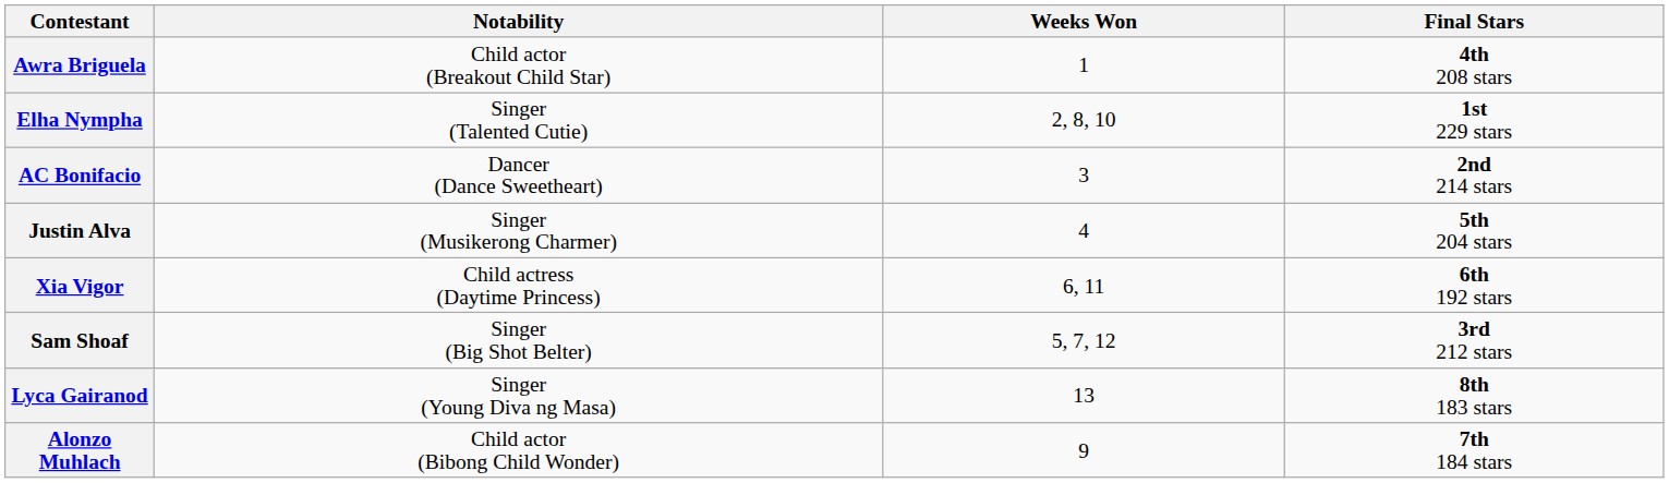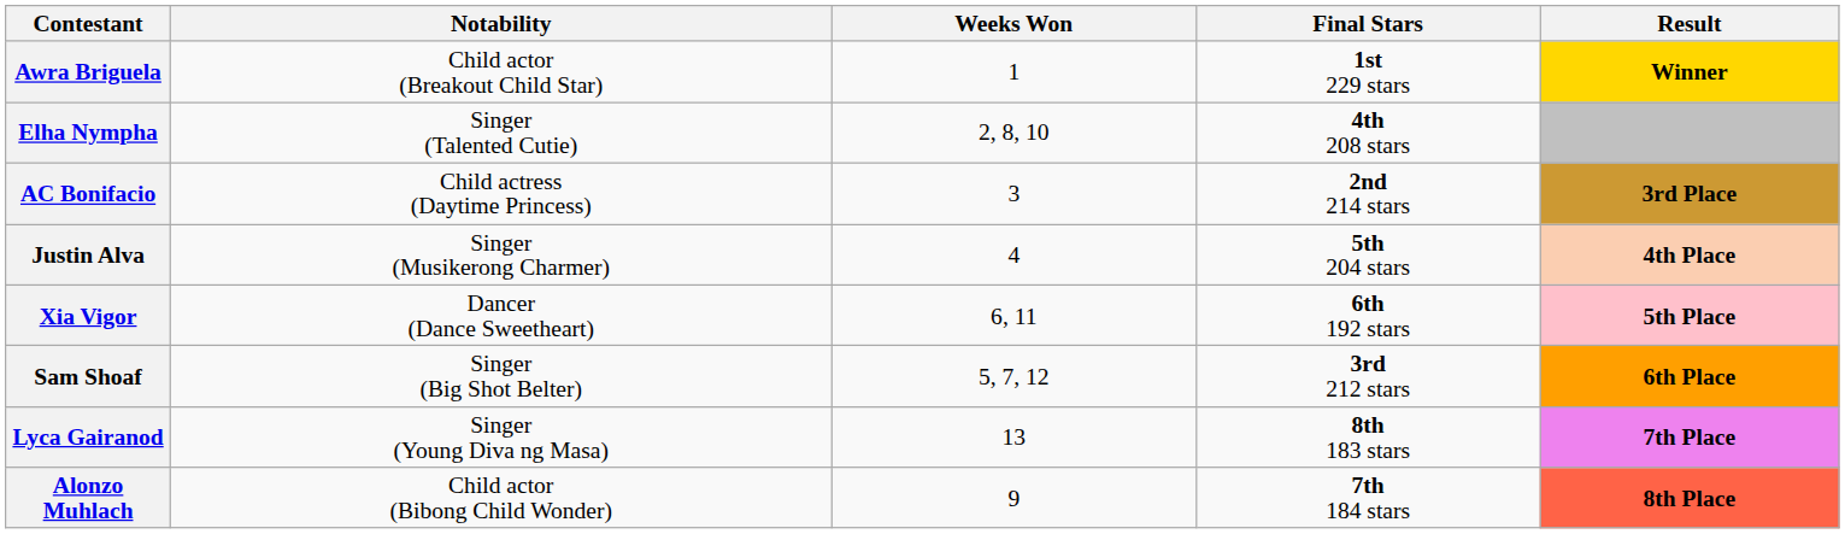 <table class="wikitable" style="text-align:center; line-height:17px; width:auto;">
 <tr>
 <th scope="col" style="width:09%;">Contestant</th>
 <th>Notability</th>
 <th>Weeks Won</th>
 <th>Final Stars</th>
+<th>Result</th>
 </tr>
 <tr>
 <th><a href='#'>Awra Briguela</a></th>
 <td>Child actor<br>(Breakout Child Star)</td>
 <td>1</td>
-<td><strong>4th</strong><br>208 stars</td>
+<td><strong>1st</strong><br>229 stars</td>
+<td style="background:gold"><strong>Winner</strong></td>
 </tr>
 <tr>
 <th><a href='#'>Elha Nympha</a></th>
 <td>Singer<br>(Talented Cutie)</td>
 <td>2, 8, 10</td>
-<td><strong>1st</strong><br>229 stars</td>
+<td><strong>4th</strong><br>208 stars</td>
+<td style="background:silver"><strong></strong></td>
 </tr>
 <tr>
 <th><a href='#'>AC Bonifacio</a></th>
-<td>Dancer<br>(Dance Sweetheart)</td>
+<td>Child actress<br>(Daytime Princess)</td>
 <td>3</td>
 <td><strong>2nd</strong><br>214 stars</td>
+<td style="background:#c93"><strong>3rd Place</strong></td>
 </tr>
 <tr>
 <th>Justin Alva</th>
 <td>Singer<br>(Musikerong Charmer)</td>
 <td>4</td>
 <td><strong>5th</strong><br>204 stars</td>
+<td style="background:#FBCEB1"><strong>4th Place</strong></td>
 </tr>
 <tr>
 <th><a href='#'>Xia Vigor</a></th>
-<td>Child actress<br>(Daytime Princess)</td>
+<td>Dancer<br>(Dance Sweetheart)</td>
 <td>6, 11</td>
 <td><strong>6th</strong><br>192 stars</td>
+<td style="background:pink"><strong>5th Place</strong></td>
 </tr>
 <tr>
 <th>Sam Shoaf</th>
 <td>Singer<br>(Big Shot Belter)</td>
 <td>5, 7, 12</td>
 <td><strong>3rd</strong><br>212 stars</td>
+<td style="background:#FF9F00"><strong>6th Place</strong></td>
 </tr>
 <tr>
 <th><a href='#'>Lyca Gairanod</a></th>
 <td>Singer<br>(Young Diva ng Masa)</td>
 <td>13</td>
 <td><strong>8th</strong><br>183 stars</td>
+<td style="background:violet"><strong>7th Place</strong></td>
 </tr>
 <tr>
 <th><a href='#'>Alonzo Muhlach</a></th>
 <td>Child actor<br>(Bibong Child Wonder)</td>
 <td>9</td>
 <td><strong>7th</strong><br>184 stars</td>
+<td style="background:tomato"><strong>8th Place</strong></td>
 </tr>
 </table>
